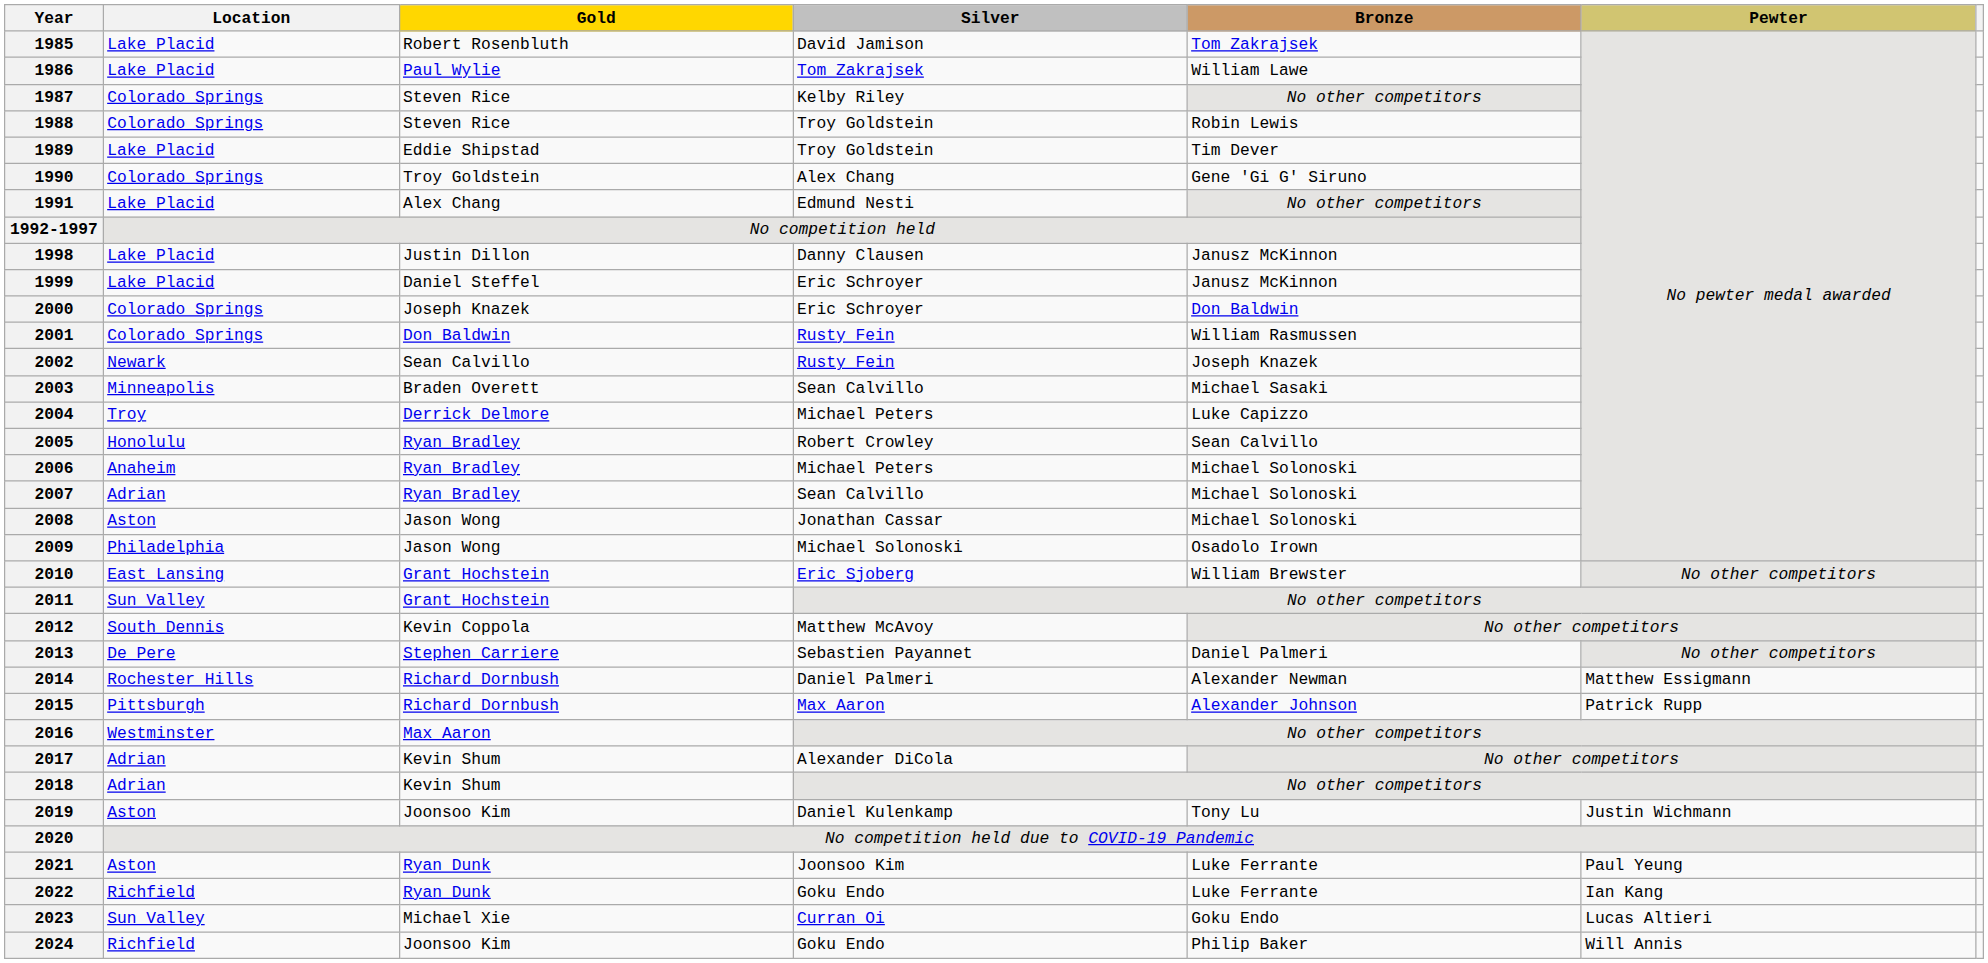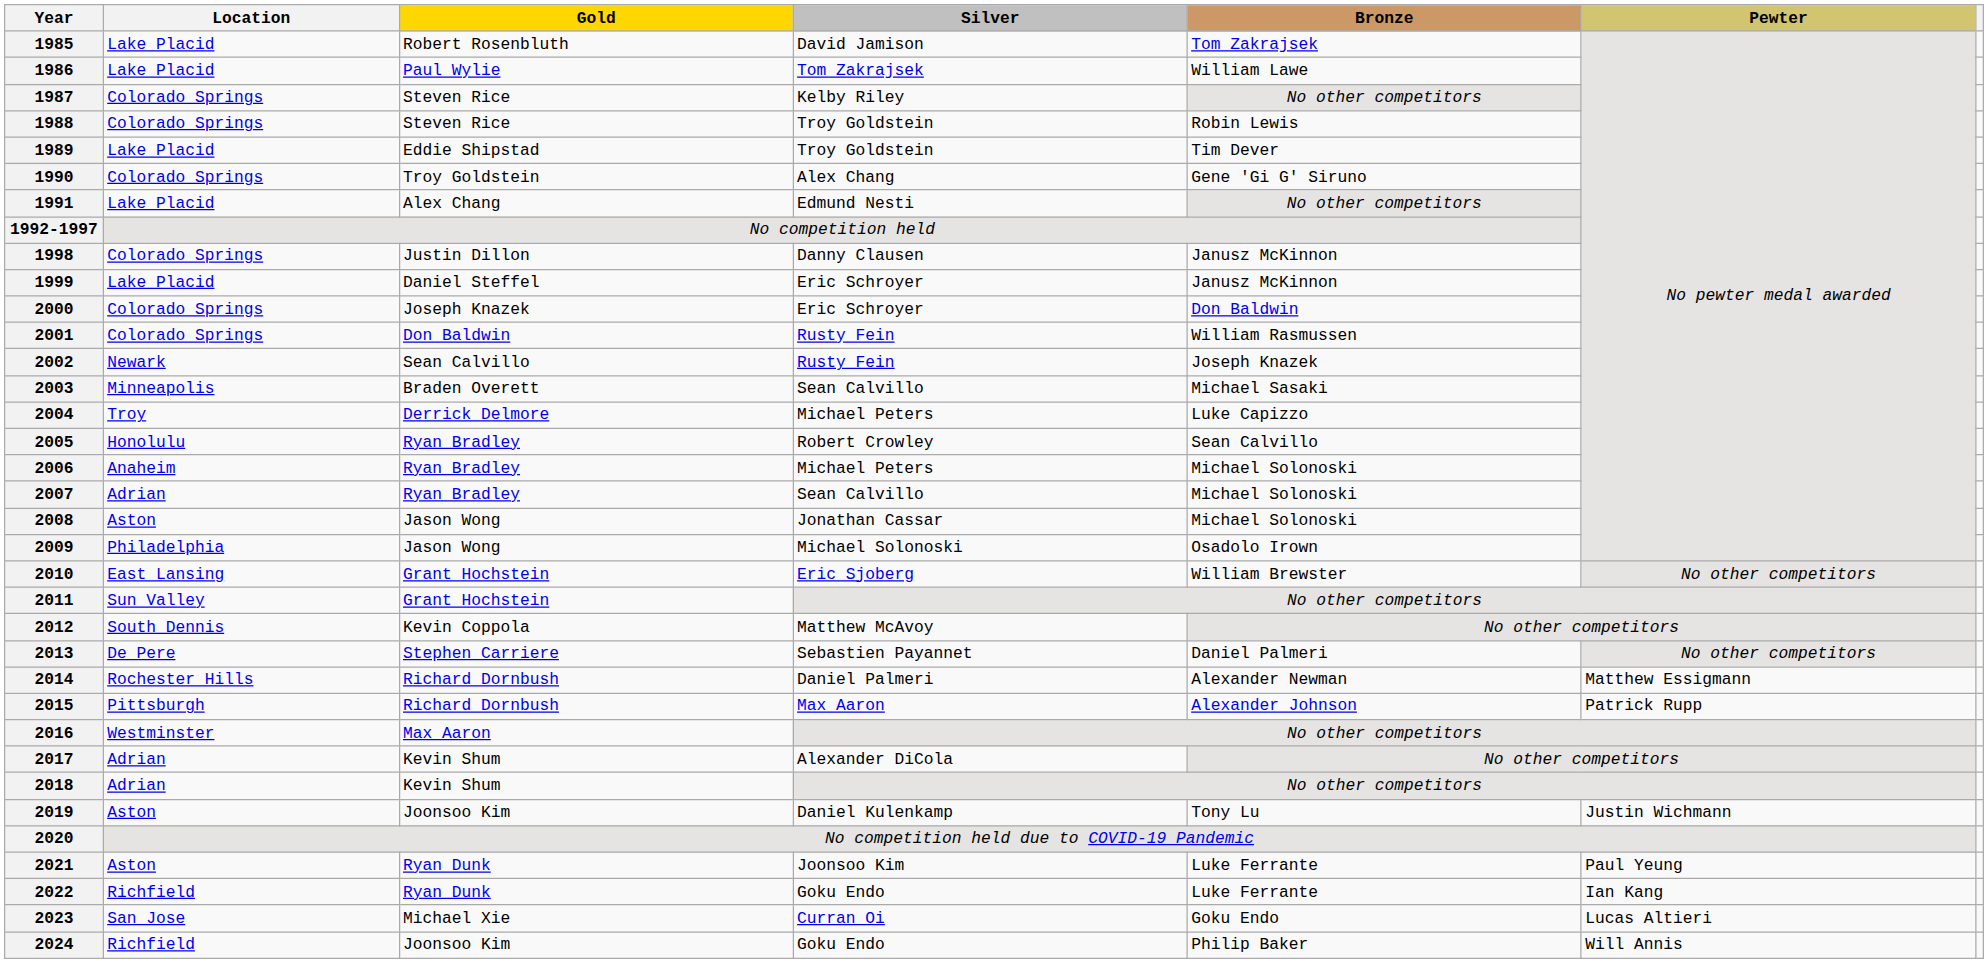 <table class="wikitable unsortable" style="text-align:left; width:100%;">
 <tr>
 <th scope="col" style="text-align:center; width:5%">Year</th>
 <th scope="col" style="text-align:center; width:15%">Location</th>
 <td scope="col" style="text-align:center; width:20%; background:gold"><strong>Gold</strong></td>
 <td scope="col" style="text-align:center; width:20%; background:silver"><strong>Silver</strong></td>
 <td scope="col" style="text-align:center; width:20%; background:#c96"><strong>Bronze</strong></td>
 <td scope="col" style="text-align:center; width:20%; background:#d1c571"><strong>Pewter</strong></td>
 <th scope="col" style="text-align:center"></th>
 </tr>
 <tr>
 <th scope="row">1985</th>
 <td><a href='#'>Lake Placid</a></td>
 <td>Robert Rosenbluth</td>
 <td>David Jamison</td>
 <td><a href='#'>Tom Zakrajsek</a></td>
 <td align="center" bgcolor="e5e4e2" rowspan=20><em>No pewter medal awarded</em></td>
 <td></td>
 </tr>
 <tr>
 <th scope="row">1986</th>
 <td><a href='#'>Lake Placid</a></td>
 <td><a href='#'>Paul Wylie</a></td>
 <td><a href='#'>Tom Zakrajsek</a></td>
 <td>William Lawe</td>
 <td></td>
 </tr>
 <tr>
 <th scope="row">1987</th>
 <td><a href='#'>Colorado Springs</a></td>
 <td>Steven Rice</td>
 <td>Kelby Riley</td>
 <td align="center" bgcolor="e5e4e2"><em>No other competitors</em></td>
 <td></td>
 </tr>
 <tr>
 <th scope="row">1988</th>
 <td><a href='#'>Colorado Springs</a></td>
 <td>Steven Rice</td>
 <td>Troy Goldstein</td>
 <td>Robin Lewis</td>
 <td></td>
 </tr>
 <tr>
 <th scope="row">1989</th>
 <td><a href='#'>Lake Placid</a></td>
 <td>Eddie Shipstad</td>
 <td>Troy Goldstein</td>
 <td>Tim Dever</td>
 <td></td>
 </tr>
 <tr>
 <th scope="row">1990</th>
 <td><a href='#'>Colorado Springs</a></td>
 <td>Troy Goldstein</td>
 <td>Alex Chang</td>
 <td>Gene 'Gi G' Siruno</td>
 <td></td>
 </tr>
 <tr>
 <th scope="row">1991</th>
 <td><a href='#'>Lake Placid</a></td>
 <td>Alex Chang</td>
 <td>Edmund Nesti</td>
 <td align="center" bgcolor="e5e4e2"><em>No other competitors</em></td>
 <td></td>
 </tr>
 <tr>
 <th scope="row">1992-1997</th>
 <td colspan="4" align="center" bgcolor="e5e4e2"><em>No competition held</em></td>
 <td></td>
 </tr>
 <tr>
 <th scope="row">1998</th>
-<td><a href='#'>Lake Placid</a></td>
+<td><a href='#'>Colorado Springs</a></td>
 <td>Justin Dillon</td>
 <td>Danny Clausen</td>
 <td>Janusz McKinnon</td>
 <td></td>
 </tr>
 <tr>
 <th scope="row">1999</th>
 <td><a href='#'>Lake Placid</a></td>
 <td>Daniel Steffel</td>
 <td>Eric Schroyer</td>
 <td>Janusz McKinnon</td>
 <td></td>
 </tr>
 <tr>
 <th scope="row">2000</th>
 <td><a href='#'>Colorado Springs</a></td>
 <td>Joseph Knazek</td>
 <td>Eric Schroyer</td>
 <td><a href='#'>Don Baldwin</a></td>
 <td></td>
 </tr>
 <tr>
 <th scope="row">2001</th>
 <td><a href='#'>Colorado Springs</a></td>
 <td><a href='#'>Don Baldwin</a></td>
 <td><a href='#'>Rusty Fein</a></td>
 <td>William Rasmussen</td>
 <td></td>
 </tr>
 <tr>
 <th scope="row">2002</th>
 <td><a href='#'>Newark</a></td>
 <td>Sean Calvillo</td>
 <td><a href='#'>Rusty Fein</a></td>
 <td>Joseph Knazek</td>
 <td></td>
 </tr>
 <tr>
 <th scope="row">2003</th>
 <td><a href='#'>Minneapolis</a></td>
 <td>Braden Overett</td>
 <td>Sean Calvillo</td>
 <td>Michael Sasaki</td>
 <td></td>
 </tr>
 <tr>
 <th scope="row">2004</th>
 <td><a href='#'>Troy</a></td>
 <td><a href='#'>Derrick Delmore</a></td>
 <td>Michael Peters</td>
 <td>Luke Capizzo</td>
 <td></td>
 </tr>
 <tr>
 <th scope="row">2005</th>
 <td><a href='#'>Honolulu</a></td>
 <td><a href='#'>Ryan Bradley</a></td>
 <td>Robert Crowley</td>
 <td>Sean Calvillo</td>
 <td></td>
 </tr>
 <tr>
 <th scope="row">2006</th>
 <td><a href='#'>Anaheim</a></td>
 <td><a href='#'>Ryan Bradley</a></td>
 <td>Michael Peters</td>
 <td>Michael Solonoski</td>
 <td></td>
 </tr>
 <tr>
 <th scope="row">2007</th>
 <td><a href='#'>Adrian</a></td>
 <td><a href='#'>Ryan Bradley</a></td>
 <td>Sean Calvillo</td>
 <td>Michael Solonoski</td>
 <td></td>
 </tr>
 <tr>
 <th scope="row">2008</th>
 <td><a href='#'>Aston</a></td>
 <td>Jason Wong</td>
 <td>Jonathan Cassar</td>
 <td>Michael Solonoski</td>
 <td></td>
 </tr>
 <tr>
 <th scope="row">2009</th>
 <td><a href='#'>Philadelphia</a></td>
 <td>Jason Wong</td>
 <td>Michael Solonoski</td>
 <td>Osadolo Irown</td>
 <td></td>
 </tr>
 <tr>
 <th scope="row">2010</th>
 <td><a href='#'>East Lansing</a></td>
 <td><a href='#'>Grant Hochstein</a></td>
 <td><a href='#'>Eric Sjoberg</a></td>
 <td>William Brewster</td>
 <td align="center" bgcolor="e5e4e2"><em>No other competitors</em></td>
 <td></td>
 </tr>
 <tr>
 <th scope="row">2011</th>
 <td><a href='#'>Sun Valley</a></td>
 <td><a href='#'>Grant Hochstein</a></td>
 <td colspan="3" align="center" bgcolor="e5e4e2"><em>No other competitors</em></td>
 <td></td>
 </tr>
 <tr>
 <th scope="row">2012</th>
 <td><a href='#'>South Dennis</a></td>
 <td>Kevin Coppola</td>
 <td>Matthew McAvoy</td>
 <td colspan=2 align="center" bgcolor="e5e4e2"><em>No other competitors</em></td>
 <td></td>
 </tr>
 <tr>
 <th scope="row">2013</th>
 <td><a href='#'>De Pere</a></td>
 <td><a href='#'>Stephen Carriere</a></td>
 <td>Sebastien Payannet</td>
 <td>Daniel Palmeri</td>
 <td align="center" bgcolor="e5e4e2"><em>No other competitors</em></td>
 <td></td>
 </tr>
 <tr>
 <th scope="row">2014</th>
 <td><a href='#'>Rochester Hills</a></td>
 <td><a href='#'>Richard Dornbush</a></td>
 <td>Daniel Palmeri</td>
 <td>Alexander Newman</td>
 <td>Matthew Essigmann</td>
 <td></td>
 </tr>
 <tr>
 <th scope="row">2015</th>
 <td><a href='#'>Pittsburgh</a></td>
 <td><a href='#'>Richard Dornbush</a></td>
 <td><a href='#'>Max Aaron</a></td>
 <td><a href='#'>Alexander Johnson</a></td>
 <td>Patrick Rupp</td>
 <td></td>
 </tr>
 <tr>
 <th scope="row">2016</th>
 <td><a href='#'>Westminster</a></td>
 <td><a href='#'>Max Aaron</a></td>
 <td colspan="3" align="center" bgcolor="e5e4e2"><em>No other competitors</em></td>
 <td></td>
 </tr>
 <tr>
 <th scope="row">2017</th>
 <td><a href='#'>Adrian</a></td>
 <td>Kevin Shum</td>
 <td>Alexander DiCola</td>
 <td colspan=2 align="center" bgcolor="e5e4e2"><em>No other competitors</em></td>
 <td></td>
 </tr>
 <tr>
 <th scope="row">2018</th>
 <td><a href='#'>Adrian</a></td>
 <td>Kevin Shum</td>
 <td colspan=3 align="center" bgcolor="e5e4e2"><em>No other competitors</em></td>
 <td></td>
 </tr>
 <tr>
 <th scope="row">2019</th>
 <td><a href='#'>Aston</a></td>
 <td>Joonsoo Kim</td>
 <td>Daniel Kulenkamp</td>
 <td>Tony Lu</td>
 <td>Justin Wichmann</td>
 <td></td>
 </tr>
 <tr>
 <th scope="row">2020</th>
 <td colspan="5" align="center" bgcolor="e5e4e2"><em>No competition held due to <a href='#'>COVID-19 Pandemic</a></em></td>
 <td></td>
 </tr>
 <tr>
 <th scope="row">2021</th>
 <td><a href='#'>Aston</a></td>
 <td><a href='#'>Ryan Dunk</a></td>
 <td>Joonsoo Kim</td>
 <td>Luke Ferrante</td>
 <td>Paul Yeung</td>
 <td></td>
 </tr>
 <tr>
 <th scope="row">2022</th>
 <td><a href='#'>Richfield</a></td>
 <td><a href='#'>Ryan Dunk</a></td>
 <td>Goku Endo</td>
 <td>Luke Ferrante</td>
 <td>Ian Kang</td>
 <td></td>
 </tr>
 <tr>
 <th scope="row">2023</th>
-<td><a href='#'>Sun Valley</a></td>
+<td><a href='#'>San Jose</a></td>
 <td>Michael Xie</td>
 <td><a href='#'>Curran Oi</a></td>
 <td>Goku Endo</td>
 <td>Lucas Altieri</td>
 <td></td>
 </tr>
 <tr>
 <th scope="row">2024</th>
 <td><a href='#'>Richfield</a></td>
 <td>Joonsoo Kim</td>
 <td>Goku Endo</td>
 <td>Philip Baker</td>
 <td>Will Annis</td>
 <td></td>
 </tr>
 </table>
